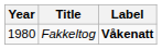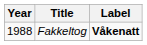 <table class="wikitable">
 <tr>
 <th>Year</th>
 <th>Title</th>
 <th>Label</th>
 </tr>
 <tr>
-<td>1980</td>
+<td>1988</td>
 <td><em>Fakkeltog</em></td>
 <td rowspan="1"><strong>Våkenatt</strong></td>
 </tr>
 </table>
